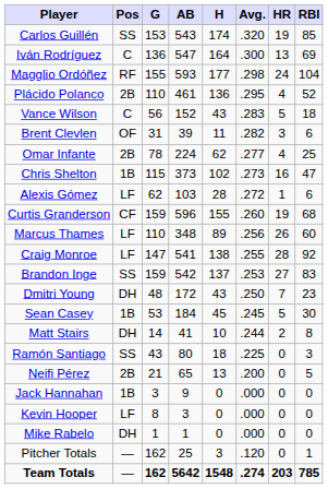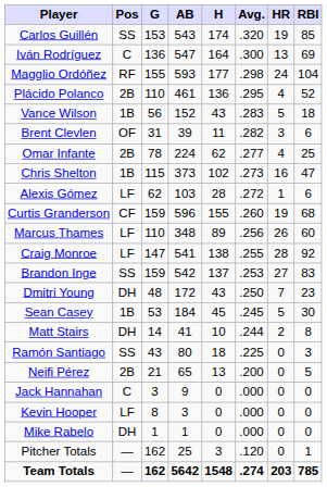 <table class="wikitable sortable" style="text-align:center;">
 <tr>
 <th style="background:#ddf;">Player</th>
 <th style="background:#ddf;">Pos</th>
 <th style="background:#ddf;">G</th>
 <th style="background:#ddf;">AB</th>
 <th style="background:#ddf;">H</th>
 <th style="background:#ddf;">Avg.</th>
 <th style="background:#ddf;">HR</th>
 <th style="background:#ddf;">RBI</th>
 </tr>
 <tr>
 <td><a href='#'>Carlos Guillén</a></td>
 <td>SS</td>
 <td>153</td>
 <td>543</td>
 <td>174</td>
 <td>.320</td>
 <td>19</td>
 <td>85</td>
 </tr>
 <tr>
 <td><a href='#'>Iván Rodríguez</a></td>
 <td>C</td>
 <td>136</td>
 <td>547</td>
 <td>164</td>
 <td>.300</td>
 <td>13</td>
 <td>69</td>
 </tr>
 <tr>
 <td><a href='#'>Magglio Ordóñez</a></td>
 <td>RF</td>
 <td>155</td>
 <td>593</td>
 <td>177</td>
 <td>.298</td>
 <td>24</td>
 <td>104</td>
 </tr>
 <tr>
 <td><a href='#'>Plácido Polanco</a></td>
 <td>2B</td>
 <td>110</td>
 <td>461</td>
 <td>136</td>
 <td>.295</td>
 <td>4</td>
 <td>52</td>
 </tr>
 <tr>
 <td><a href='#'>Vance Wilson</a></td>
-<td>C</td>
+<td>1B</td>
 <td>56</td>
 <td>152</td>
 <td>43</td>
 <td>.283</td>
 <td>5</td>
 <td>18</td>
 </tr>
 <tr>
 <td><a href='#'>Brent Clevlen</a></td>
 <td>OF</td>
 <td>31</td>
 <td>39</td>
 <td>11</td>
 <td>.282</td>
 <td>3</td>
 <td>6</td>
 </tr>
 <tr>
 <td><a href='#'>Omar Infante</a></td>
 <td>2B</td>
 <td>78</td>
 <td>224</td>
 <td>62</td>
 <td>.277</td>
 <td>4</td>
 <td>25</td>
 </tr>
 <tr>
 <td><a href='#'>Chris Shelton</a></td>
 <td>1B</td>
 <td>115</td>
 <td>373</td>
 <td>102</td>
 <td>.273</td>
 <td>16</td>
 <td>47</td>
 </tr>
 <tr>
 <td><a href='#'>Alexis Gómez</a></td>
 <td>LF</td>
 <td>62</td>
 <td>103</td>
 <td>28</td>
 <td>.272</td>
 <td>1</td>
 <td>6</td>
 </tr>
 <tr>
 <td><a href='#'>Curtis Granderson</a></td>
 <td>CF</td>
 <td>159</td>
 <td>596</td>
 <td>155</td>
 <td>.260</td>
 <td>19</td>
 <td>68</td>
 </tr>
 <tr>
 <td><a href='#'>Marcus Thames</a></td>
 <td>LF</td>
 <td>110</td>
 <td>348</td>
 <td>89</td>
 <td>.256</td>
 <td>26</td>
 <td>60</td>
 </tr>
 <tr>
 <td><a href='#'>Craig Monroe</a></td>
 <td>LF</td>
 <td>147</td>
 <td>541</td>
 <td>138</td>
 <td>.255</td>
 <td>28</td>
 <td>92</td>
 </tr>
 <tr>
 <td><a href='#'>Brandon Inge</a></td>
 <td>SS</td>
 <td>159</td>
 <td>542</td>
 <td>137</td>
 <td>.253</td>
 <td>27</td>
 <td>83</td>
 </tr>
 <tr>
 <td><a href='#'>Dmitri Young</a></td>
 <td>DH</td>
 <td>48</td>
 <td>172</td>
 <td>43</td>
 <td>.250</td>
 <td>7</td>
 <td>23</td>
 </tr>
 <tr>
 <td><a href='#'>Sean Casey</a></td>
 <td>1B</td>
 <td>53</td>
 <td>184</td>
 <td>45</td>
 <td>.245</td>
 <td>5</td>
 <td>30</td>
 </tr>
 <tr>
 <td><a href='#'>Matt Stairs</a></td>
 <td>DH</td>
 <td>14</td>
 <td>41</td>
 <td>10</td>
 <td>.244</td>
 <td>2</td>
 <td>8</td>
 </tr>
 <tr>
 <td><a href='#'>Ramón Santiago</a></td>
 <td>SS</td>
 <td>43</td>
 <td>80</td>
 <td>18</td>
 <td>.225</td>
 <td>0</td>
 <td>3</td>
 </tr>
 <tr>
 <td><a href='#'>Neifi Pérez</a></td>
 <td>2B</td>
 <td>21</td>
 <td>65</td>
 <td>13</td>
 <td>.200</td>
 <td>0</td>
 <td>5</td>
 </tr>
 <tr>
 <td><a href='#'>Jack Hannahan</a></td>
-<td>1B</td>
+<td>C</td>
 <td>3</td>
 <td>9</td>
 <td>0</td>
 <td>.000</td>
 <td>0</td>
 <td>0</td>
 </tr>
 <tr>
 <td><a href='#'>Kevin Hooper</a></td>
 <td>LF</td>
 <td>8</td>
 <td>3</td>
 <td>0</td>
 <td>.000</td>
 <td>0</td>
 <td>0</td>
 </tr>
 <tr>
 <td><a href='#'>Mike Rabelo</a></td>
 <td>DH</td>
 <td>1</td>
 <td>1</td>
 <td>0</td>
 <td>.000</td>
 <td>0</td>
 <td>0</td>
 </tr>
 <tr>
 <td>Pitcher Totals</td>
 <td>—</td>
 <td>162</td>
 <td>25</td>
 <td>3</td>
 <td>.120</td>
 <td>0</td>
 <td>1</td>
 </tr>
 <tr>
 <td><strong>Team Totals</strong></td>
 <td>—</td>
 <td><strong>162</strong></td>
 <td><strong>5642</strong></td>
 <td><strong>1548</strong></td>
 <td><strong>.274</strong></td>
 <td><strong>203</strong></td>
 <td><strong>785</strong></td>
 </tr>
 </table>
